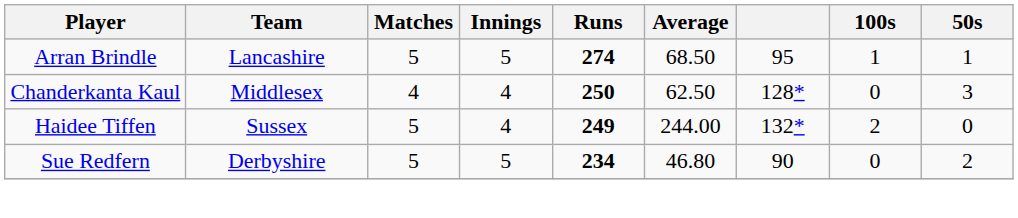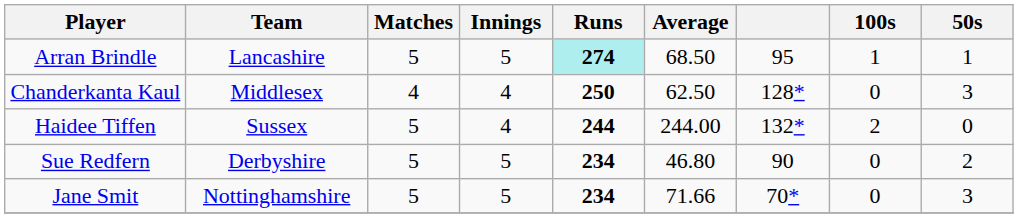 <table class="wikitable" style="text-align:center;">
 <tr>
 <th width=125>Player</th>
 <th width=125>Team</th>
 <th width=60>Matches</th>
 <th width=60>Innings</th>
 <th width=60>Runs</th>
 <th width=60>Average</th>
 <th width=60></th>
 <th width=60>100s</th>
 <th width=60>50s</th>
 </tr>
 <tr>
 <td><a href='#'>Arran Brindle</a></td>
 <td><a href='#'>Lancashire</a></td>
 <td>5</td>
 <td>5</td>
-<td><strong>274</strong></td>
+<td style="background: paleturquoise;"><strong>274</strong></td>
 <td>68.50</td>
 <td>95</td>
 <td>1</td>
 <td>1</td>
 </tr>
 <tr>
 <td><a href='#'>Chanderkanta Kaul</a></td>
 <td><a href='#'>Middlesex</a></td>
 <td>4</td>
 <td>4</td>
 <td><strong>250</strong></td>
 <td>62.50</td>
 <td>128<a href='#'>*</a></td>
 <td>0</td>
 <td>3</td>
 </tr>
 <tr>
 <td><a href='#'>Haidee Tiffen</a></td>
 <td><a href='#'>Sussex</a></td>
 <td>5</td>
 <td>4</td>
-<td><strong>249</strong></td>
+<td><strong>244</strong></td>
 <td>244.00</td>
 <td>132<a href='#'>*</a></td>
 <td>2</td>
 <td>0</td>
 </tr>
 <tr>
 <td><a href='#'>Sue Redfern</a></td>
 <td><a href='#'>Derbyshire</a></td>
 <td>5</td>
 <td>5</td>
 <td><strong>234</strong></td>
 <td>46.80</td>
 <td>90</td>
 <td>0</td>
 <td>2</td>
 </tr>
 <tr>
+<td><a href='#'>Jane Smit</a></td>
+<td><a href='#'>Nottinghamshire</a></td>
+<td>5</td>
+<td>5</td>
+<td><strong>234</strong></td>
+<td>71.66</td>
+<td>70<a href='#'>*</a></td>
+<td>0</td>
+<td>3</td>
+</tr>
+<tr>
 </tr>
 </table>
